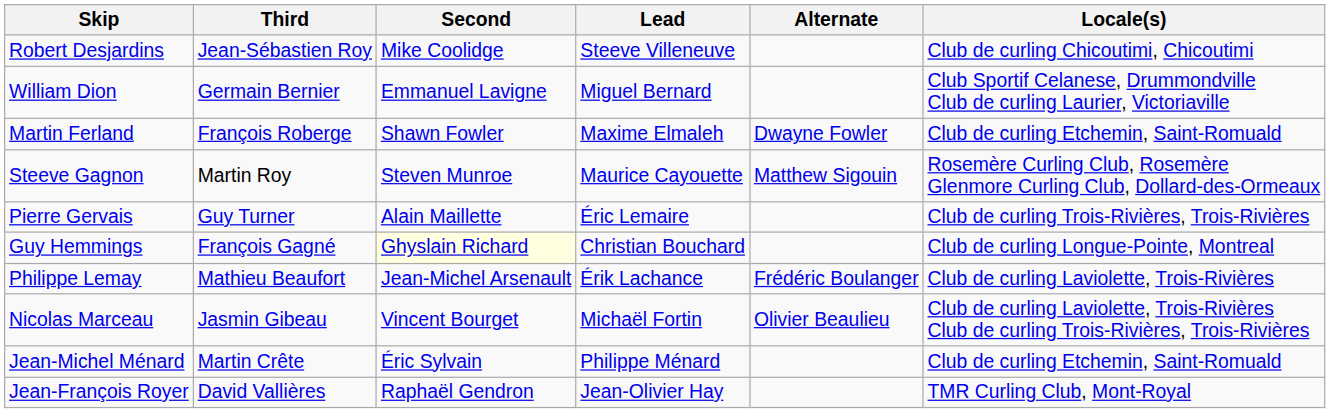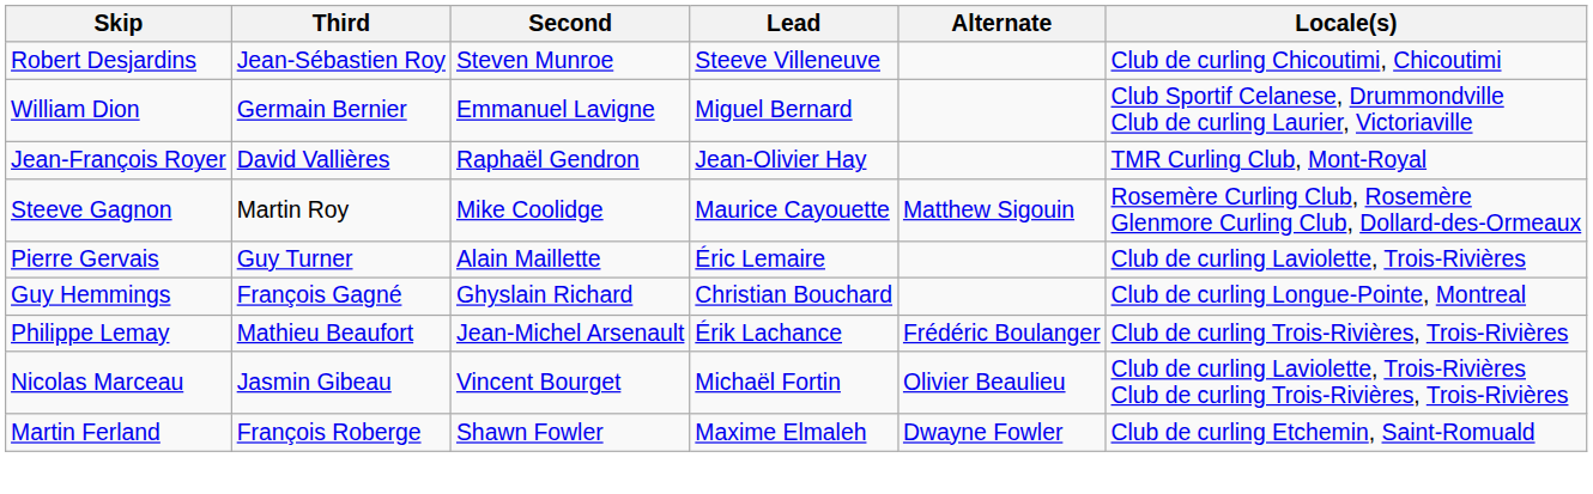 <table class="wikitable">
 <tr>
 <th>Skip</th>
 <th>Third</th>
 <th>Second</th>
 <th>Lead</th>
 <th>Alternate</th>
 <th>Locale(s)</th>
 </tr>
 <tr>
 <td><a href='#'>Robert Desjardins</a></td>
 <td><a href='#'>Jean-Sébastien Roy</a></td>
-<td><a href='#'>Mike Coolidge</a></td>
+<td><a href='#'>Steven Munroe</a></td>
 <td><a href='#'>Steeve Villeneuve</a></td>
 <td></td>
 <td><a href='#'>Club de curling Chicoutimi</a>, <a href='#'>Chicoutimi</a></td>
 </tr>
 <tr>
 <td><a href='#'>William Dion</a></td>
 <td><a href='#'>Germain Bernier</a></td>
 <td><a href='#'>Emmanuel Lavigne</a></td>
 <td><a href='#'>Miguel Bernard</a></td>
 <td></td>
 <td><a href='#'>Club Sportif Celanese</a>, <a href='#'>Drummondville</a> <br> <a href='#'>Club de curling Laurier</a>, <a href='#'>Victoriaville</a></td>
 </tr>
 <tr>
-<td><a href='#'>Martin Ferland</a></td>
-<td><a href='#'>François Roberge</a></td>
-<td><a href='#'>Shawn Fowler</a></td>
-<td><a href='#'>Maxime Elmaleh</a></td>
-<td><a href='#'>Dwayne Fowler</a></td>
-<td><a href='#'>Club de curling Etchemin</a>, <a href='#'>Saint-Romuald</a></td>
+<td><a href='#'>Jean-François Royer</a></td>
+<td><a href='#'>David Vallières</a></td>
+<td><a href='#'>Raphaël Gendron</a></td>
+<td><a href='#'>Jean-Olivier Hay</a></td>
+<td></td>
+<td><a href='#'>TMR Curling Club</a>, <a href='#'>Mont-Royal</a></td>
 </tr>
 <tr>
 <td><a href='#'>Steeve Gagnon</a></td>
 <td>Martin Roy</td>
-<td><a href='#'>Steven Munroe</a></td>
+<td><a href='#'>Mike Coolidge</a></td>
 <td><a href='#'>Maurice Cayouette</a></td>
 <td><a href='#'>Matthew Sigouin</a></td>
 <td><a href='#'>Rosemère Curling Club</a>, <a href='#'>Rosemère</a> <br> <a href='#'>Glenmore Curling Club</a>, <a href='#'>Dollard-des-Ormeaux</a></td>
 </tr>
 <tr>
 <td><a href='#'>Pierre Gervais</a></td>
 <td><a href='#'>Guy Turner</a></td>
 <td><a href='#'>Alain Maillette</a></td>
 <td><a href='#'>Éric Lemaire</a></td>
 <td></td>
-<td><a href='#'>Club de curling Trois-Rivières</a>, <a href='#'>Trois-Rivières</a></td>
+<td><a href='#'>Club de curling Laviolette</a>, <a href='#'>Trois-Rivières</a></td>
 </tr>
 <tr>
 <td><a href='#'>Guy Hemmings</a></td>
 <td><a href='#'>François Gagné</a></td>
-<td style="background: lightyellow;"><a href='#'>Ghyslain Richard</a></td>
+<td><a href='#'>Ghyslain Richard</a></td>
 <td><a href='#'>Christian Bouchard</a></td>
 <td></td>
 <td><a href='#'>Club de curling Longue-Pointe</a>, <a href='#'>Montreal</a></td>
 </tr>
 <tr>
 <td><a href='#'>Philippe Lemay</a></td>
 <td><a href='#'>Mathieu Beaufort</a></td>
 <td><a href='#'>Jean-Michel Arsenault</a></td>
 <td><a href='#'>Érik Lachance</a></td>
 <td><a href='#'>Frédéric Boulanger</a></td>
-<td><a href='#'>Club de curling Laviolette</a>, <a href='#'>Trois-Rivières</a></td>
+<td><a href='#'>Club de curling Trois-Rivières</a>, <a href='#'>Trois-Rivières</a></td>
 </tr>
 <tr>
 <td><a href='#'>Nicolas Marceau</a></td>
 <td><a href='#'>Jasmin Gibeau</a></td>
 <td><a href='#'>Vincent Bourget</a></td>
 <td><a href='#'>Michaël Fortin</a></td>
 <td><a href='#'>Olivier Beaulieu</a></td>
 <td><a href='#'>Club de curling Laviolette</a>, <a href='#'>Trois-Rivières</a> <br> <a href='#'>Club de curling Trois-Rivières</a>, <a href='#'>Trois-Rivières</a></td>
 </tr>
 <tr>
-<td><a href='#'>Jean-Michel Ménard</a></td>
-<td><a href='#'>Martin Crête</a></td>
-<td><a href='#'>Éric Sylvain</a></td>
-<td><a href='#'>Philippe Ménard</a></td>
-<td></td>
+<td><a href='#'>Martin Ferland</a></td>
+<td><a href='#'>François Roberge</a></td>
+<td><a href='#'>Shawn Fowler</a></td>
+<td><a href='#'>Maxime Elmaleh</a></td>
+<td><a href='#'>Dwayne Fowler</a></td>
 <td><a href='#'>Club de curling Etchemin</a>, <a href='#'>Saint-Romuald</a></td>
 </tr>
-<tr>
-<td><a href='#'>Jean-François Royer</a></td>
-<td><a href='#'>David Vallières</a></td>
-<td><a href='#'>Raphaël Gendron</a></td>
-<td><a href='#'>Jean-Olivier Hay</a></td>
-<td></td>
-<td><a href='#'>TMR Curling Club</a>, <a href='#'>Mont-Royal</a></td>
-</tr>
 </table>
